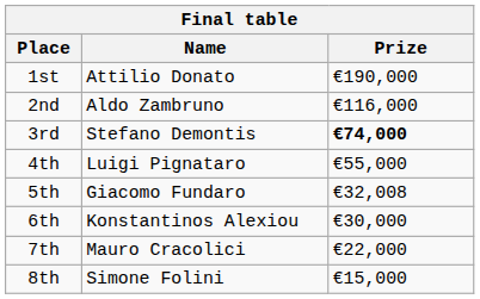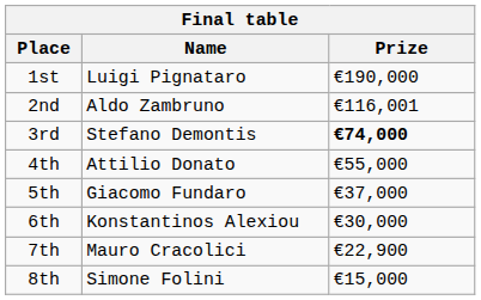 <table class="wikitable">
 <tr>
 <th colspan="3">Final table</th>
 </tr>
 <tr>
 <th style="width:50px;">Place</th>
 <th style="width:175px;">Name</th>
 <th style="width:100px;">Prize</th>
 </tr>
 <tr>
 <td style="text-align:center;">1st</td>
-<td> Attilio Donato</td>
+<td> Luigi Pignataro</td>
 <td>€190,000</td>
 </tr>
 <tr>
 <td style="text-align:center;">2nd</td>
 <td> Aldo Zambruno</td>
-<td>€116,000</td>
+<td>€116,001</td>
 </tr>
 <tr>
 <td style="text-align:center;">3rd</td>
 <td> Stefano Demontis</td>
 <td><strong>€74,000</strong></td>
 </tr>
 <tr>
 <td style="text-align:center;">4th</td>
-<td> Luigi Pignataro</td>
+<td> Attilio Donato</td>
 <td>€55,000</td>
 </tr>
 <tr>
 <td style="text-align:center;">5th</td>
 <td> Giacomo Fundaro</td>
-<td>€32,008</td>
+<td>€37,000</td>
 </tr>
 <tr>
 <td style="text-align:center;">6th</td>
 <td> Konstantinos Alexiou</td>
 <td>€30,000</td>
 </tr>
 <tr>
 <td style="text-align:center;">7th</td>
 <td> Mauro Cracolici</td>
-<td>€22,000</td>
+<td>€22,900</td>
 </tr>
 <tr>
 <td style="text-align:center;">8th</td>
 <td> Simone Folini</td>
 <td>€15,000</td>
 </tr>
 </table>
